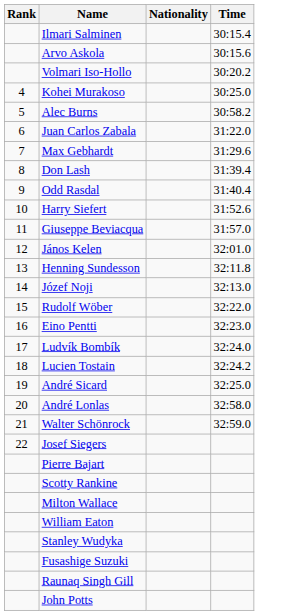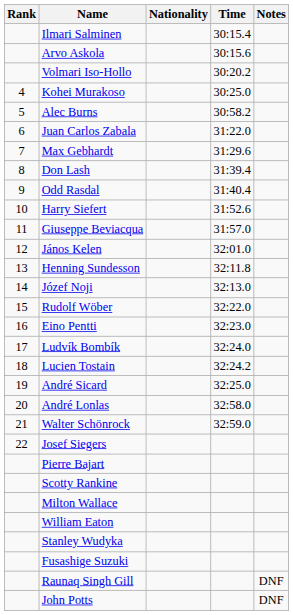 <table class="wikitable sortable" style="text-align:center">
 <tr>
 <th>Rank</th>
 <th>Name</th>
 <th>Nationality</th>
 <th>Time</th>
+<th>Notes</th>
 </tr>
 <tr>
 <td></td>
 <td align=left><a href='#'>Ilmari Salminen</a></td>
 <td align=left></td>
 <td>30:15.4</td>
+<td><strong> </strong></td>
 </tr>
 <tr>
 <td></td>
 <td align=left><a href='#'>Arvo Askola</a></td>
 <td align=left></td>
 <td>30:15.6</td>
+<td><strong> </strong></td>
 </tr>
 <tr>
 <td></td>
 <td align=left><a href='#'>Volmari Iso-Hollo</a></td>
 <td align=left></td>
 <td>30:20.2</td>
+<td></td>
 </tr>
 <tr>
 <td>4</td>
 <td align=left><a href='#'>Kohei Murakoso</a></td>
 <td align=left></td>
 <td>30:25.0</td>
+<td></td>
 </tr>
 <tr>
 <td>5</td>
 <td align=left><a href='#'>Alec Burns</a></td>
 <td align=left></td>
 <td>30:58.2</td>
+<td><strong> </strong></td>
 </tr>
 <tr>
 <td>6</td>
 <td align=left><a href='#'>Juan Carlos Zabala</a></td>
 <td align=left></td>
 <td>31:22.0</td>
+<td></td>
 </tr>
 <tr>
 <td>7</td>
 <td align=left><a href='#'>Max Gebhardt</a></td>
 <td align=left></td>
 <td>31:29.6</td>
+<td></td>
 </tr>
 <tr>
 <td>8</td>
 <td align=left><a href='#'>Don Lash</a></td>
 <td align=left></td>
 <td>31:39.4</td>
+<td></td>
 </tr>
 <tr>
 <td>9</td>
 <td align=left><a href='#'>Odd Rasdal</a></td>
 <td align=left></td>
 <td>31:40.4</td>
+<td></td>
 </tr>
 <tr>
 <td>10</td>
 <td align=left><a href='#'>Harry Siefert</a></td>
 <td align=left></td>
 <td>31:52.6</td>
+<td></td>
 </tr>
 <tr>
 <td>11</td>
 <td align=left><a href='#'>Giuseppe Beviacqua</a></td>
 <td align=left></td>
 <td>31:57.0</td>
+<td></td>
 </tr>
 <tr>
 <td>12</td>
 <td align=left><a href='#'>János Kelen</a></td>
 <td align=left></td>
 <td>32:01.0</td>
+<td></td>
 </tr>
 <tr>
 <td>13</td>
 <td align=left><a href='#'>Henning Sundesson</a></td>
 <td align=left></td>
 <td>32:11.8</td>
+<td></td>
 </tr>
 <tr>
 <td>14</td>
 <td align=left><a href='#'>Józef Noji</a></td>
 <td align=left></td>
 <td>32:13.0</td>
+<td></td>
 </tr>
 <tr>
 <td>15</td>
 <td align=left><a href='#'>Rudolf Wöber</a></td>
 <td align=left></td>
 <td>32:22.0</td>
+<td></td>
 </tr>
 <tr>
 <td>16</td>
 <td align=left><a href='#'>Eino Pentti</a></td>
 <td align=left></td>
 <td>32:23.0</td>
+<td></td>
 </tr>
 <tr>
 <td>17</td>
 <td align=left><a href='#'>Ludvík Bombík</a></td>
 <td align=left></td>
 <td>32:24.0</td>
+<td></td>
 </tr>
 <tr>
 <td>18</td>
 <td align=left><a href='#'>Lucien Tostain</a></td>
 <td align=left></td>
 <td>32:24.2</td>
+<td></td>
 </tr>
 <tr>
 <td>19</td>
 <td align=left><a href='#'>André Sicard</a></td>
 <td align=left></td>
 <td>32:25.0</td>
+<td></td>
 </tr>
 <tr>
 <td>20</td>
 <td align=left><a href='#'>André Lonlas</a></td>
 <td align=left></td>
 <td>32:58.0</td>
+<td></td>
 </tr>
 <tr>
 <td>21</td>
 <td align=left><a href='#'>Walter Schönrock</a></td>
 <td align=left></td>
 <td>32:59.0</td>
+<td></td>
 </tr>
 <tr>
 <td>22</td>
 <td align=left><a href='#'>Josef Siegers</a></td>
 <td align=left></td>
+<td></td>
 <td></td>
 </tr>
 <tr>
 <td></td>
 <td align=left><a href='#'>Pierre Bajart</a></td>
 <td align=left></td>
 <td></td>
+<td></td>
 </tr>
 <tr>
 <td></td>
 <td align=left><a href='#'>Scotty Rankine</a></td>
 <td align=left></td>
+<td></td>
 <td></td>
 </tr>
 <tr>
 <td></td>
 <td align=left><a href='#'>Milton Wallace</a></td>
 <td align=left></td>
 <td></td>
+<td></td>
 </tr>
 <tr>
 <td></td>
 <td align=left><a href='#'>William Eaton</a></td>
 <td align=left></td>
+<td></td>
 <td></td>
 </tr>
 <tr>
 <td></td>
 <td align=left><a href='#'>Stanley Wudyka</a></td>
 <td align=left></td>
 <td></td>
+<td></td>
 </tr>
 <tr>
 <td></td>
 <td align=left><a href='#'>Fusashige Suzuki</a></td>
 <td align=left></td>
+<td></td>
 <td></td>
 </tr>
 <tr>
 <td></td>
 <td align=left><a href='#'>Raunaq Singh Gill</a></td>
 <td align=left></td>
 <td></td>
+<td>DNF</td>
 </tr>
 <tr>
 <td></td>
 <td align=left><a href='#'>John Potts</a></td>
 <td align=left></td>
 <td></td>
+<td>DNF</td>
 </tr>
 </table>
